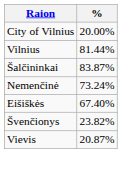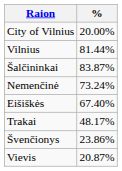 <table class="wikitable floatright">
 <tr>
 <th><a href='#'>Raion</a></th>
 <th>%</th>
 </tr>
 <tr>
 <td>City of Vilnius</td>
 <td>20.00%</td>
 </tr>
 <tr>
 <td>Vilnius</td>
 <td>81.44%</td>
 </tr>
 <tr>
 <td>Šalčininkai</td>
 <td>83.87%</td>
 </tr>
 <tr>
 <td>Nemenčinė</td>
 <td>73.24%</td>
 </tr>
 <tr>
 <td>Eišiškės</td>
 <td>67.40%</td>
 </tr>
 <tr>
+<td>Trakai</td>
+<td>48.17%</td>
+</tr>
+<tr>
 <td>Švenčionys</td>
-<td>23.82%</td>
+<td>23.86%</td>
 </tr>
 <tr>
 <td>Vievis</td>
 <td>20.87%</td>
 </tr>
 </table>
